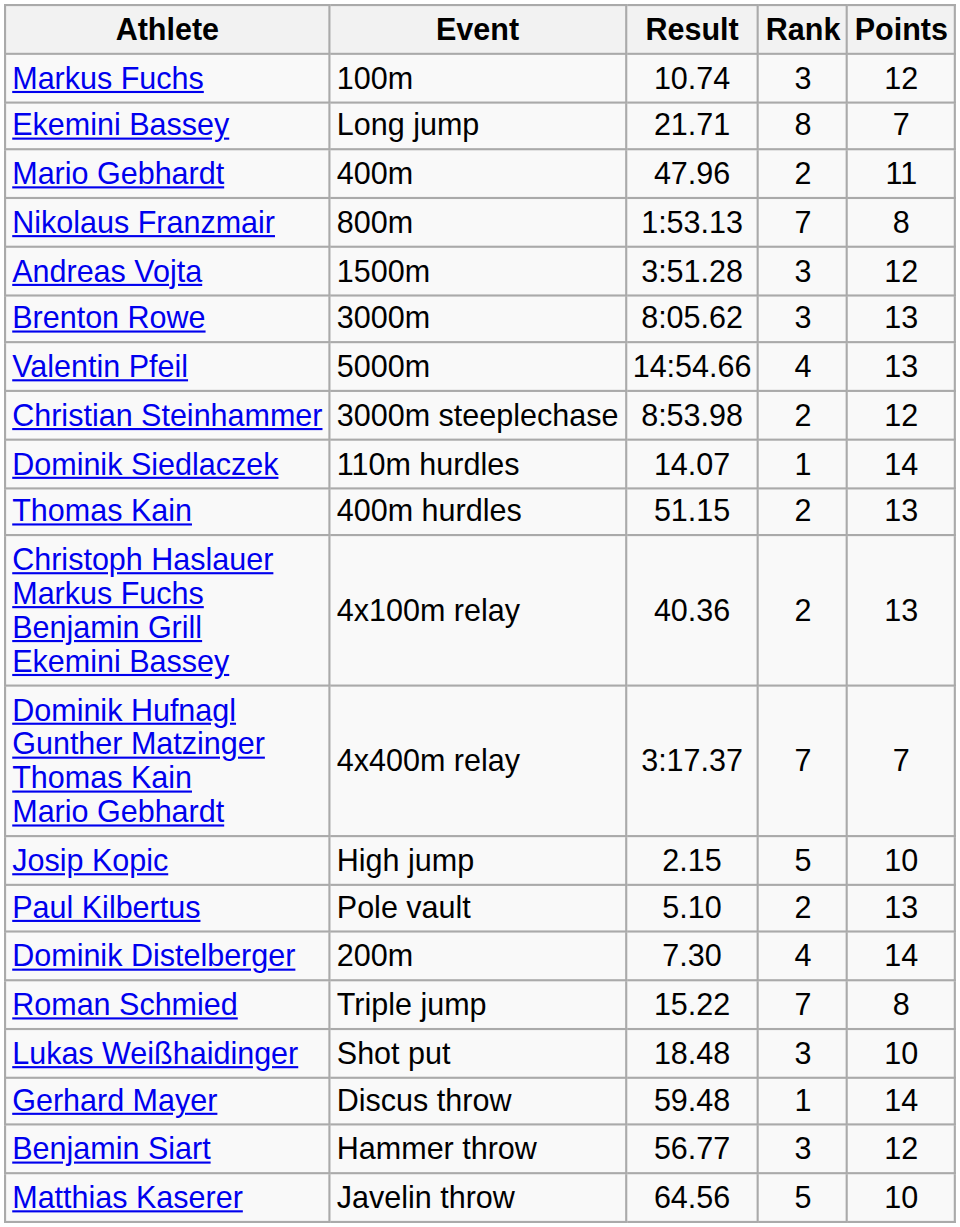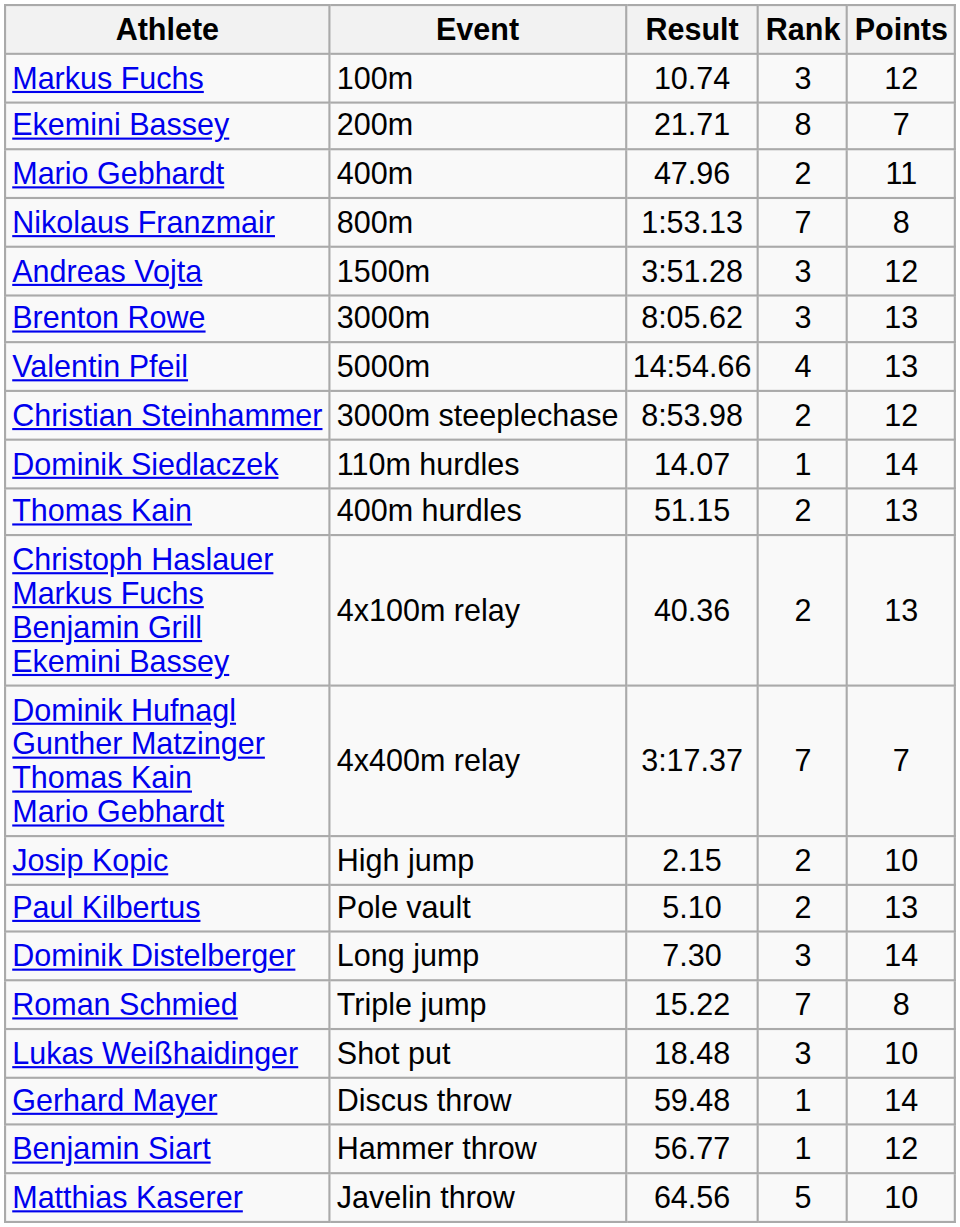 <table class=wikitable style="font-size:90%">
 <tr>
 <th>Athlete</th>
 <th>Event</th>
 <th>Result</th>
 <th>Rank</th>
 <th>Points</th>
 </tr>
 <tr align=center>
 <td align=left><a href='#'>Markus Fuchs</a></td>
 <td align=left>100m</td>
 <td>10.74</td>
 <td>3</td>
 <td>12</td>
 </tr>
 <tr align=center>
 <td align=left><a href='#'>Ekemini Bassey</a></td>
-<td align=left>Long jump</td>
+<td align=left>200m</td>
 <td>21.71</td>
 <td>8</td>
 <td>7</td>
 </tr>
 <tr align=center>
 <td align=left><a href='#'>Mario Gebhardt</a></td>
 <td align=left>400m</td>
 <td>47.96</td>
 <td>2</td>
 <td>11</td>
 </tr>
 <tr align=center>
 <td align=left><a href='#'>Nikolaus Franzmair</a></td>
 <td align=left>800m</td>
 <td>1:53.13</td>
 <td>7</td>
 <td>8</td>
 </tr>
 <tr align=center>
 <td align=left><a href='#'>Andreas Vojta</a></td>
 <td align=left>1500m</td>
 <td>3:51.28</td>
 <td>3</td>
 <td>12</td>
 </tr>
 <tr align=center>
 <td align=left><a href='#'>Brenton Rowe</a></td>
 <td align=left>3000m</td>
 <td>8:05.62</td>
 <td>3</td>
 <td>13</td>
 </tr>
 <tr align=center>
 <td align=left><a href='#'>Valentin Pfeil</a></td>
 <td align=left>5000m</td>
 <td>14:54.66</td>
 <td>4</td>
 <td>13</td>
 </tr>
 <tr align=center>
 <td align=left><a href='#'>Christian Steinhammer</a></td>
 <td align=left>3000m steeplechase</td>
 <td>8:53.98</td>
 <td>2</td>
 <td>12</td>
 </tr>
 <tr align=center>
 <td align=left><a href='#'>Dominik Siedlaczek</a></td>
 <td align=left>110m hurdles</td>
 <td>14.07</td>
 <td>1</td>
 <td>14</td>
 </tr>
 <tr align=center>
 <td align=left><a href='#'>Thomas Kain</a></td>
 <td align=left>400m hurdles</td>
 <td>51.15</td>
 <td>2</td>
 <td>13</td>
 </tr>
 <tr align=center>
 <td align=left><a href='#'>Christoph Haslauer</a><br><a href='#'>Markus Fuchs</a><br><a href='#'>Benjamin Grill</a><br><a href='#'>Ekemini Bassey</a></td>
 <td align=left>4x100m relay</td>
 <td>40.36</td>
 <td>2</td>
 <td>13</td>
 </tr>
 <tr align=center>
 <td align=left><a href='#'>Dominik Hufnagl</a><br><a href='#'>Gunther Matzinger</a><br><a href='#'>Thomas Kain</a><br><a href='#'>Mario Gebhardt</a></td>
 <td align=left>4x400m relay</td>
 <td>3:17.37</td>
 <td>7</td>
 <td>7</td>
 </tr>
 <tr align=center>
 <td align=left><a href='#'>Josip Kopic</a></td>
 <td align=left>High jump</td>
 <td>2.15</td>
-<td>5</td>
+<td>2</td>
 <td>10</td>
 </tr>
 <tr align=center>
 <td align=left><a href='#'>Paul Kilbertus</a></td>
 <td align=left>Pole vault</td>
 <td>5.10</td>
 <td>2</td>
 <td>13</td>
 </tr>
 <tr align=center>
 <td align=left><a href='#'>Dominik Distelberger</a></td>
-<td align=left>200m</td>
+<td align=left>Long jump</td>
 <td>7.30</td>
-<td>4</td>
+<td>3</td>
 <td>14</td>
 </tr>
 <tr align=center>
 <td align=left><a href='#'>Roman Schmied</a></td>
 <td align=left>Triple jump</td>
 <td>15.22</td>
 <td>7</td>
 <td>8</td>
 </tr>
 <tr align=center>
 <td align=left><a href='#'>Lukas Weißhaidinger</a></td>
 <td align=left>Shot put</td>
 <td>18.48</td>
 <td>3</td>
 <td>10</td>
 </tr>
 <tr align=center>
 <td align=left><a href='#'>Gerhard Mayer</a></td>
 <td align=left>Discus throw</td>
 <td>59.48</td>
 <td>1</td>
 <td>14</td>
 </tr>
 <tr align=center>
 <td align=left><a href='#'>Benjamin Siart</a></td>
 <td align=left>Hammer throw</td>
 <td>56.77</td>
-<td>3</td>
+<td>1</td>
 <td>12</td>
 </tr>
 <tr align=center>
 <td align=left><a href='#'>Matthias Kaserer</a></td>
 <td align=left>Javelin throw</td>
 <td>64.56</td>
 <td>5</td>
 <td>10</td>
 </tr>
 </table>
